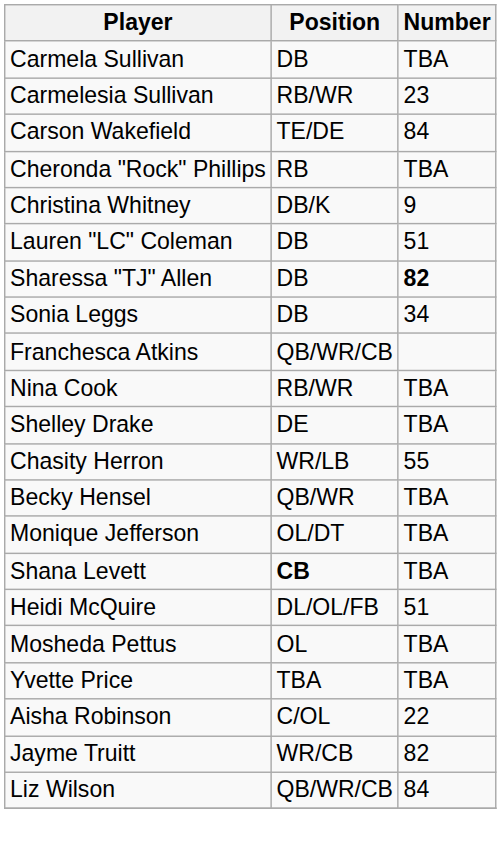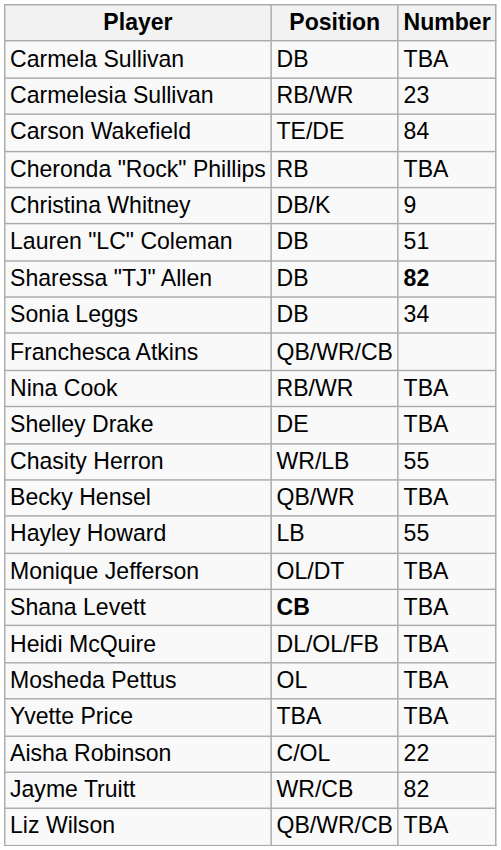 <table class="wikitable" border="1">
 <tr>
 <th>Player</th>
 <th>Position</th>
 <th>Number</th>
 </tr>
 <tr>
 <td>Carmela Sullivan</td>
 <td>DB</td>
 <td>TBA</td>
 </tr>
 <tr>
 <td>Carmelesia Sullivan</td>
 <td>RB/WR</td>
 <td>23</td>
 </tr>
 <tr>
 <td>Carson Wakefield</td>
 <td>TE/DE</td>
 <td>84</td>
 </tr>
 <tr>
 <td>Cheronda "Rock" Phillips</td>
 <td>RB</td>
 <td>TBA</td>
 </tr>
 <tr>
 <td>Christina Whitney</td>
 <td>DB/K</td>
 <td>9</td>
 </tr>
 <tr>
 <td>Lauren "LC" Coleman</td>
 <td>DB</td>
 <td>51</td>
 </tr>
 <tr>
 <td>Sharessa "TJ" Allen</td>
 <td>DB</td>
 <td><strong>82</strong></td>
 </tr>
 <tr>
 <td>Sonia Leggs</td>
 <td>DB</td>
 <td>34</td>
 </tr>
 <tr>
 <td>Franchesca Atkins</td>
 <td>QB/WR/CB</td>
 <td></td>
 </tr>
 <tr>
 <td>Nina Cook</td>
 <td>RB/WR</td>
 <td>TBA</td>
 </tr>
 <tr>
 <td>Shelley Drake</td>
 <td>DE</td>
 <td>TBA</td>
 </tr>
 <tr>
 <td>Chasity Herron</td>
 <td>WR/LB</td>
 <td>55</td>
 </tr>
 <tr>
 <td>Becky Hensel</td>
 <td>QB/WR</td>
 <td>TBA</td>
 </tr>
 <tr>
+<td>Hayley Howard</td>
+<td>LB</td>
+<td>55</td>
+</tr>
+<tr>
 <td>Monique Jefferson</td>
 <td>OL/DT</td>
 <td>TBA</td>
 </tr>
 <tr>
 <td>Shana Levett</td>
 <td><strong>CB</strong></td>
 <td>TBA</td>
 </tr>
 <tr>
 <td>Heidi McQuire</td>
 <td>DL/OL/FB</td>
-<td>51</td>
+<td>TBA</td>
 </tr>
 <tr>
 <td>Mosheda Pettus</td>
 <td>OL</td>
 <td>TBA</td>
 </tr>
 <tr>
 <td>Yvette Price</td>
 <td>TBA</td>
 <td>TBA</td>
 </tr>
 <tr>
 <td>Aisha Robinson</td>
 <td>C/OL</td>
 <td>22</td>
 </tr>
 <tr>
 <td>Jayme Truitt</td>
 <td>WR/CB</td>
 <td>82</td>
 </tr>
 <tr>
 <td>Liz Wilson</td>
 <td>QB/WR/CB</td>
-<td>84</td>
+<td>TBA</td>
 </tr>
 <tr>
 </tr>
 </table>
